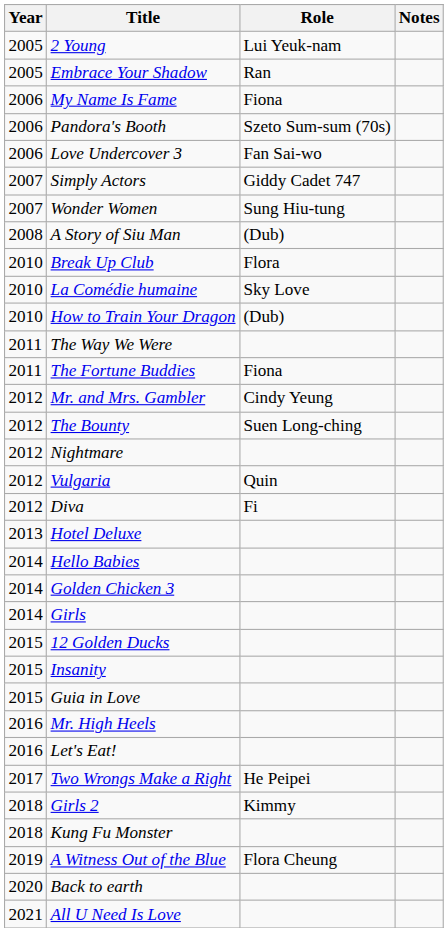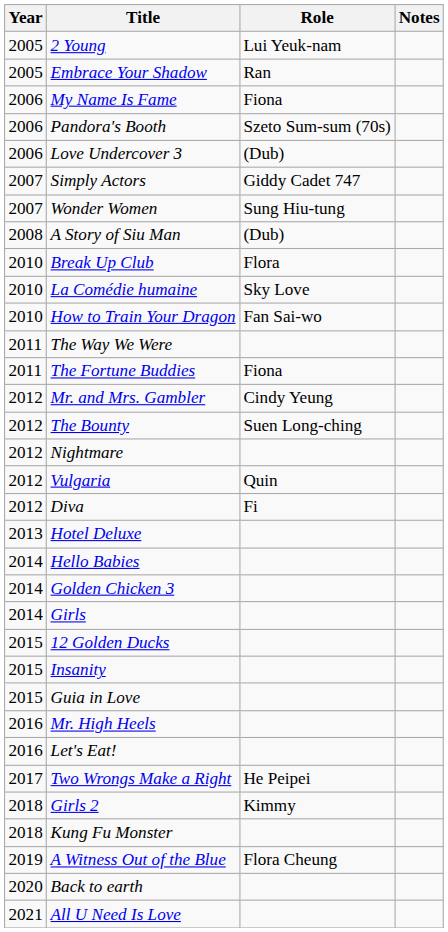 <table class="wikitable sortable">
 <tr>
 <th>Year</th>
 <th>Title</th>
 <th>Role</th>
 <th class="unsortable">Notes</th>
 </tr>
 <tr>
 <td>2005</td>
 <td><em><a href='#'>2 Young</a></em></td>
 <td>Lui Yeuk-nam</td>
 <td></td>
 </tr>
 <tr>
 <td>2005</td>
 <td><em><a href='#'>Embrace Your Shadow</a></em></td>
 <td>Ran</td>
 <td></td>
 </tr>
 <tr>
 <td>2006</td>
 <td><em><a href='#'>My Name Is Fame</a></em></td>
 <td>Fiona</td>
 <td></td>
 </tr>
 <tr>
 <td>2006</td>
 <td><em>Pandora's Booth</em></td>
 <td>Szeto Sum-sum (70s)</td>
 <td></td>
 </tr>
 <tr>
 <td>2006</td>
 <td><em>Love Undercover 3</em></td>
-<td>Fan Sai-wo</td>
+<td>(Dub)</td>
 <td></td>
 </tr>
 <tr>
 <td>2007</td>
 <td><em>Simply Actors</em></td>
 <td>Giddy Cadet 747</td>
 <td></td>
 </tr>
 <tr>
 <td>2007</td>
 <td><em>Wonder Women</em></td>
 <td>Sung Hiu-tung</td>
 <td></td>
 </tr>
 <tr>
 <td>2008</td>
 <td><em>A Story of Siu Man</em></td>
 <td>(Dub)</td>
 <td></td>
 </tr>
 <tr>
 <td>2010</td>
 <td><em><a href='#'>Break Up Club</a></em></td>
 <td>Flora</td>
 <td></td>
 </tr>
 <tr>
 <td>2010</td>
 <td><em><a href='#'>La Comédie humaine</a></em></td>
 <td>Sky Love</td>
 <td></td>
 </tr>
 <tr>
 <td>2010</td>
 <td><em><a href='#'>How to Train Your Dragon</a></em></td>
-<td>(Dub)</td>
+<td>Fan Sai-wo</td>
 <td></td>
 </tr>
 <tr>
 <td>2011</td>
 <td><em>The Way We Were</em></td>
 <td></td>
 <td></td>
 </tr>
 <tr>
 <td>2011</td>
 <td><em><a href='#'>The Fortune Buddies</a></em></td>
 <td>Fiona</td>
 <td></td>
 </tr>
 <tr>
 <td>2012</td>
 <td><em><a href='#'>Mr. and Mrs. Gambler</a></em></td>
 <td>Cindy Yeung</td>
 <td></td>
 </tr>
 <tr>
 <td>2012</td>
 <td><em><a href='#'>The Bounty</a></em></td>
 <td>Suen Long-ching</td>
 <td></td>
 </tr>
 <tr>
 <td>2012</td>
 <td><em>Nightmare</em></td>
 <td></td>
 <td></td>
 </tr>
 <tr>
 <td>2012</td>
 <td><em><a href='#'>Vulgaria</a></em></td>
 <td>Quin</td>
 <td></td>
 </tr>
 <tr>
 <td>2012</td>
 <td><em>Diva</em></td>
 <td>Fi</td>
 <td></td>
 </tr>
 <tr>
 <td>2013</td>
 <td><em><a href='#'>Hotel Deluxe</a></em></td>
 <td></td>
 <td></td>
 </tr>
 <tr>
 <td>2014</td>
 <td><em><a href='#'>Hello Babies</a></em></td>
 <td></td>
 <td></td>
 </tr>
 <tr>
 <td>2014</td>
 <td><em><a href='#'>Golden Chicken 3</a></em></td>
 <td></td>
 <td></td>
 </tr>
 <tr>
 <td>2014</td>
 <td><em><a href='#'>Girls</a></em></td>
 <td></td>
 <td></td>
 </tr>
 <tr>
 <td>2015</td>
 <td><em><a href='#'>12 Golden Ducks</a></em></td>
 <td></td>
 <td></td>
 </tr>
 <tr>
 <td>2015</td>
 <td><em><a href='#'>Insanity</a></em></td>
 <td></td>
 <td></td>
 </tr>
 <tr>
 <td>2015</td>
 <td><em>Guia in Love</em></td>
 <td></td>
 <td></td>
 </tr>
 <tr>
 <td>2016</td>
 <td><em><a href='#'>Mr. High Heels</a></em></td>
 <td></td>
 <td></td>
 </tr>
 <tr>
 <td>2016</td>
 <td><em>Let's Eat!</em></td>
 <td></td>
 <td></td>
 </tr>
 <tr>
 <td>2017</td>
 <td><em><a href='#'>Two Wrongs Make a Right</a></em></td>
 <td>He Peipei</td>
 <td></td>
 </tr>
 <tr>
 <td>2018</td>
 <td><em><a href='#'>Girls 2</a></em></td>
 <td>Kimmy</td>
 <td></td>
 </tr>
 <tr>
 <td>2018</td>
 <td><em>Kung Fu Monster</em></td>
 <td></td>
 <td></td>
 </tr>
 <tr>
 <td>2019</td>
 <td><em><a href='#'>A Witness Out of the Blue</a></em></td>
 <td>Flora Cheung</td>
 <td></td>
 </tr>
 <tr>
 <td>2020</td>
 <td><em>Back to earth</em></td>
 <td></td>
 <td></td>
 </tr>
 <tr>
 <td>2021</td>
 <td><em><a href='#'>All U Need Is Love</a></em></td>
 <td></td>
 <td></td>
 </tr>
 </table>
